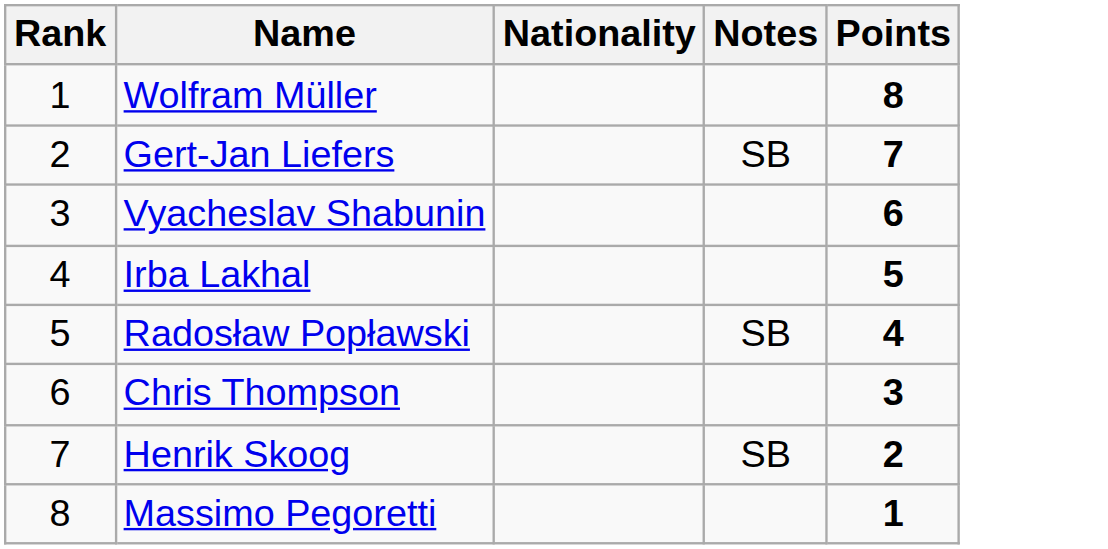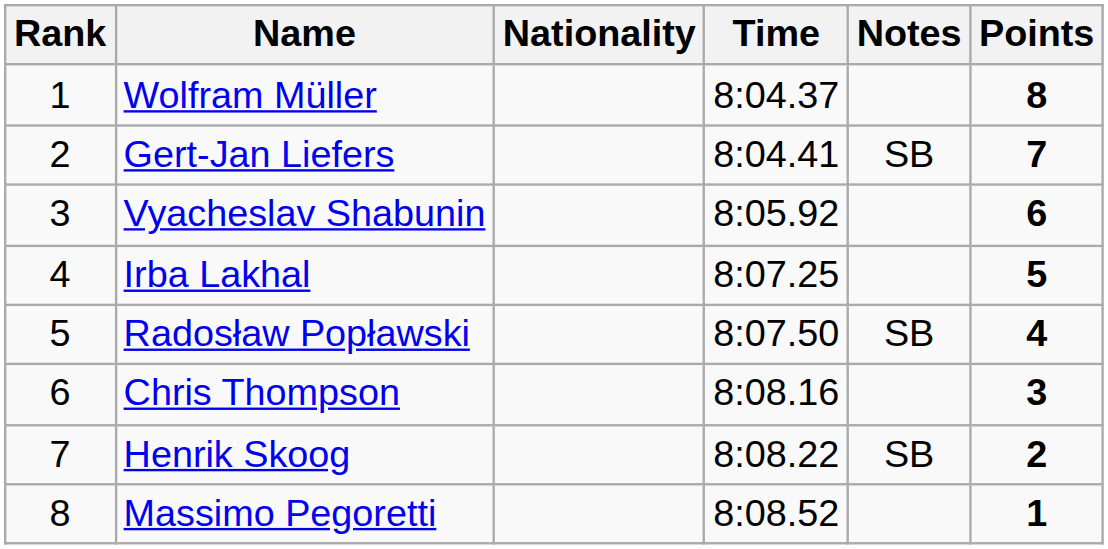 <table class="wikitable sortable" style="text-align:center">
 <tr>
 <th>Rank</th>
 <th>Name</th>
 <th>Nationality</th>
+<th>Time</th>
 <th>Notes</th>
 <th>Points</th>
 </tr>
 <tr>
 <td>1</td>
 <td align=left><a href='#'>Wolfram Müller</a></td>
 <td align=left></td>
+<td>8:04.37</td>
 <td></td>
 <td><strong>8</strong></td>
 </tr>
 <tr>
 <td>2</td>
 <td align=left><a href='#'>Gert-Jan Liefers</a></td>
 <td align=left></td>
+<td>8:04.41</td>
 <td>SB</td>
 <td><strong>7</strong></td>
 </tr>
 <tr>
 <td>3</td>
 <td align=left><a href='#'>Vyacheslav Shabunin</a></td>
 <td align=left></td>
+<td>8:05.92</td>
 <td></td>
 <td><strong>6</strong></td>
 </tr>
 <tr>
 <td>4</td>
 <td align=left><a href='#'>Irba Lakhal</a></td>
 <td align=left></td>
+<td>8:07.25</td>
 <td></td>
 <td><strong>5</strong></td>
 </tr>
 <tr>
 <td>5</td>
 <td align=left><a href='#'>Radosław Popławski</a></td>
 <td align=left></td>
+<td>8:07.50</td>
 <td>SB</td>
 <td><strong>4</strong></td>
 </tr>
 <tr>
 <td>6</td>
 <td align=left><a href='#'>Chris Thompson</a></td>
 <td align=left></td>
+<td>8:08.16</td>
 <td></td>
 <td><strong>3</strong></td>
 </tr>
 <tr>
 <td>7</td>
 <td align=left><a href='#'>Henrik Skoog</a></td>
 <td align=left></td>
+<td>8:08.22</td>
 <td>SB</td>
 <td><strong>2</strong></td>
 </tr>
 <tr>
 <td>8</td>
 <td align=left><a href='#'>Massimo Pegoretti</a></td>
 <td align=left></td>
+<td>8:08.52</td>
 <td></td>
 <td><strong>1</strong></td>
 </tr>
 </table>
